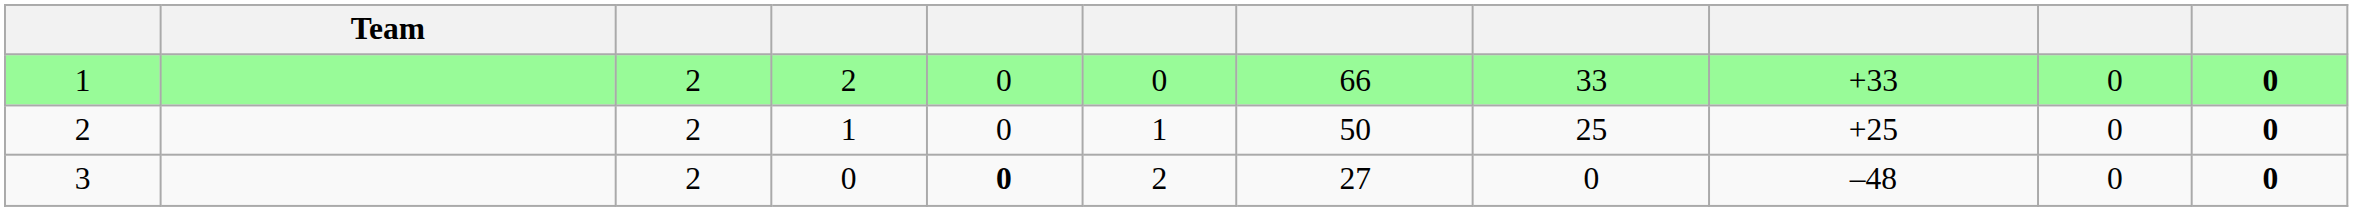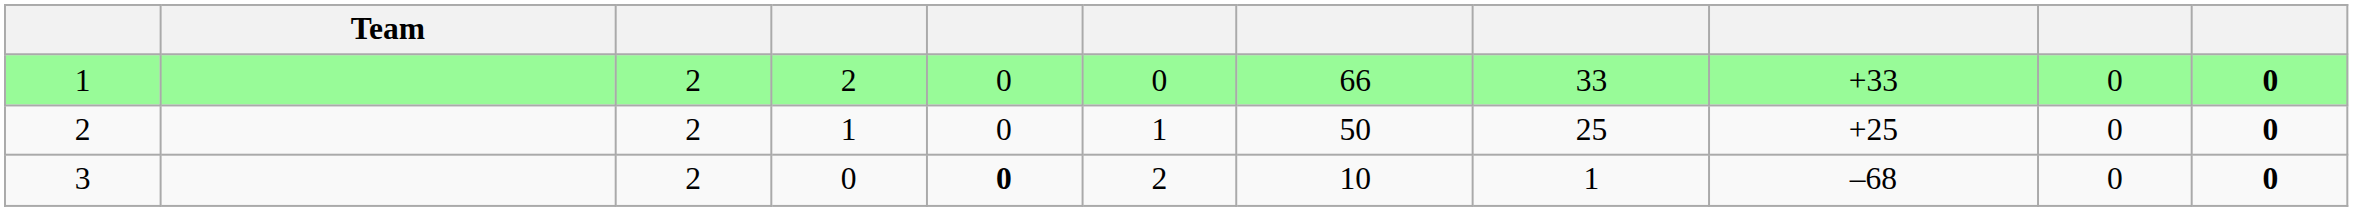 <table class="wikitable" style="width:60%;text-align:center">
 <tr>
 <th></th>
 <th>Team</th>
 <th></th>
 <th></th>
 <th></th>
 <th></th>
 <th></th>
 <th></th>
 <th></th>
 <th></th>
 <th></th>
 </tr>
 <tr bgcolor="palegreen">
 <td>1</td>
 <td align="left"></td>
 <td>2</td>
 <td>2</td>
 <td>0</td>
 <td>0</td>
 <td>66</td>
 <td>33</td>
 <td>+33</td>
 <td>0</td>
 <td><strong>0</strong></td>
 </tr>
 <tr>
 <td>2</td>
 <td align="left"></td>
 <td>2</td>
 <td>1</td>
 <td>0</td>
 <td>1</td>
 <td>50</td>
 <td>25</td>
 <td>+25</td>
 <td>0</td>
 <td><strong>0</strong></td>
 </tr>
 <tr>
 <td>3</td>
 <td align="left"></td>
 <td>2</td>
 <td>0</td>
 <td><strong>0</strong></td>
 <td>2</td>
-<td>27</td>
-<td>0</td>
-<td>–48</td>
+<td>10</td>
+<td>1</td>
+<td>–68</td>
 <td>0</td>
 <td><strong>0</strong></td>
 </tr>
 </table>
